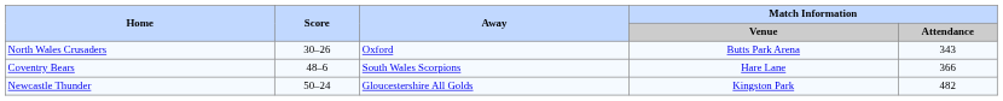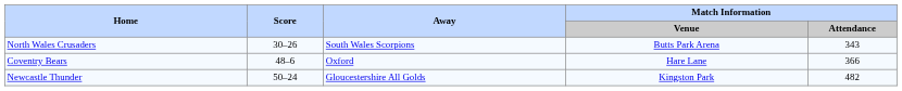 <table border=1 style="border-collapse:collapse; font-size:85%; text-align:center;" cellpadding=3 cellspacing=0 width=100%>
 <tr bgcolor=#C1D8FF>
 <th rowspan=2 width=19%>Home</th>
 <th rowspan=2 width=6%>Score</th>
 <th rowspan=2 width=19%>Away</th>
 <th colspan=2>Match Information</th>
 </tr>
 <tr bgcolor=#CCCCCC>
 <th width=19%>Venue</th>
 <th width=7%>Attendance</th>
 </tr>
 <tr bgcolor=#F5FAFF>
 <td align=left> <a href='#'>North Wales Crusaders</a></td>
 <td>30–26</td>
-<td align=left> <a href='#'>Oxford</a></td>
+<td align=left> <a href='#'>South Wales Scorpions</a></td>
 <td><a href='#'>Butts Park Arena</a></td>
 <td>343</td>
 </tr>
 <tr bgcolor=#F5FAFF>
 <td align=left> <a href='#'>Coventry Bears</a></td>
 <td>48–6</td>
-<td align=left> <a href='#'>South Wales Scorpions</a></td>
+<td align=left> <a href='#'>Oxford</a></td>
 <td><a href='#'>Hare Lane</a></td>
 <td>366</td>
 </tr>
 <tr bgcolor=#F5FAFF>
 <td align=left> <a href='#'>Newcastle Thunder</a></td>
 <td>50–24</td>
 <td align=left> <a href='#'>Gloucestershire All Golds</a></td>
 <td><a href='#'>Kingston Park</a></td>
 <td>482</td>
 </tr>
 </table>
